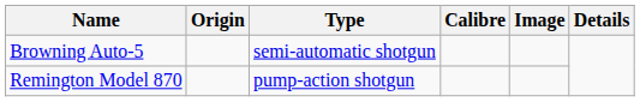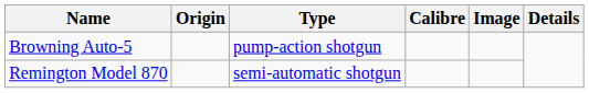 <table class="wikitable">
 <tr>
 <th>Name</th>
 <th>Origin</th>
 <th>Type</th>
 <th>Calibre</th>
 <th>Image</th>
 <th>Details</th>
 </tr>
 <tr>
 <td><a href='#'>Browning Auto-5</a></td>
 <td></td>
-<td><a href='#'>semi-automatic shotgun</a></td>
+<td><a href='#'>pump-action shotgun</a></td>
 <td></td>
 <td></td>
 </tr>
 <tr>
 <td><a href='#'>Remington Model 870</a></td>
 <td></td>
-<td><a href='#'>pump-action shotgun</a></td>
+<td><a href='#'>semi-automatic shotgun</a></td>
 <td></td>
 <td></td>
 </tr>
 </table>
